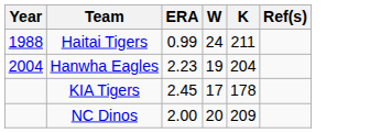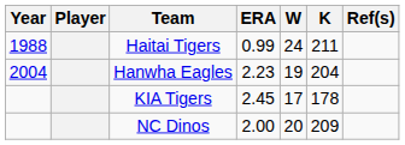 <table class="wikitable sortable plainrowheaders" style="text-align:center;">
 <tr>
 <th scope="col">Year</th>
+<th scope="col">Player</th>
 <th scope="col">Team</th>
 <th scope="col">ERA</th>
 <th scope="col">W</th>
 <th scope="col">K</th>
 <th scope="col" class="unsortable">Ref(s)</th>
 </tr>
 <tr>
 <td><a href='#'>1988</a></td>
+<th scope="row" style="text-align:center"> </th>
 <td><a href='#'>Haitai Tigers</a></td>
 <td>0.99</td>
 <td>24</td>
 <td>211</td>
 <td></td>
 </tr>
 <tr>
 <td><a href='#'>2004</a></td>
+<th scope="row" style="text-align:center"> </th>
 <td><a href='#'>Hanwha Eagles</a></td>
 <td>2.23</td>
 <td>19</td>
 <td>204</td>
 <td></td>
 </tr>
 <tr>
 <td></td>
+<th scope="row" style="text-align:center"> </th>
 <td><a href='#'>KIA Tigers</a></td>
 <td>2.45</td>
 <td>17</td>
 <td>178</td>
 <td></td>
 </tr>
 <tr>
 <td></td>
+<th scope="row" style="text-align:center"> </th>
 <td><a href='#'>NC Dinos</a></td>
 <td>2.00</td>
 <td>20</td>
 <td>209</td>
 <td></td>
 </tr>
 </table>
